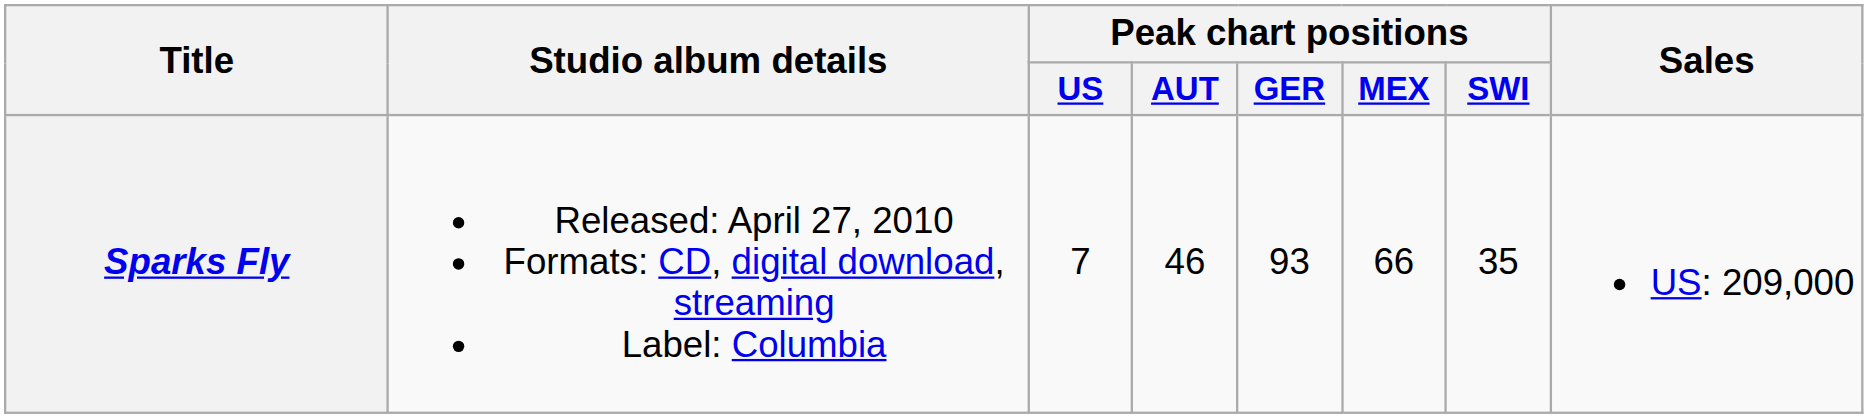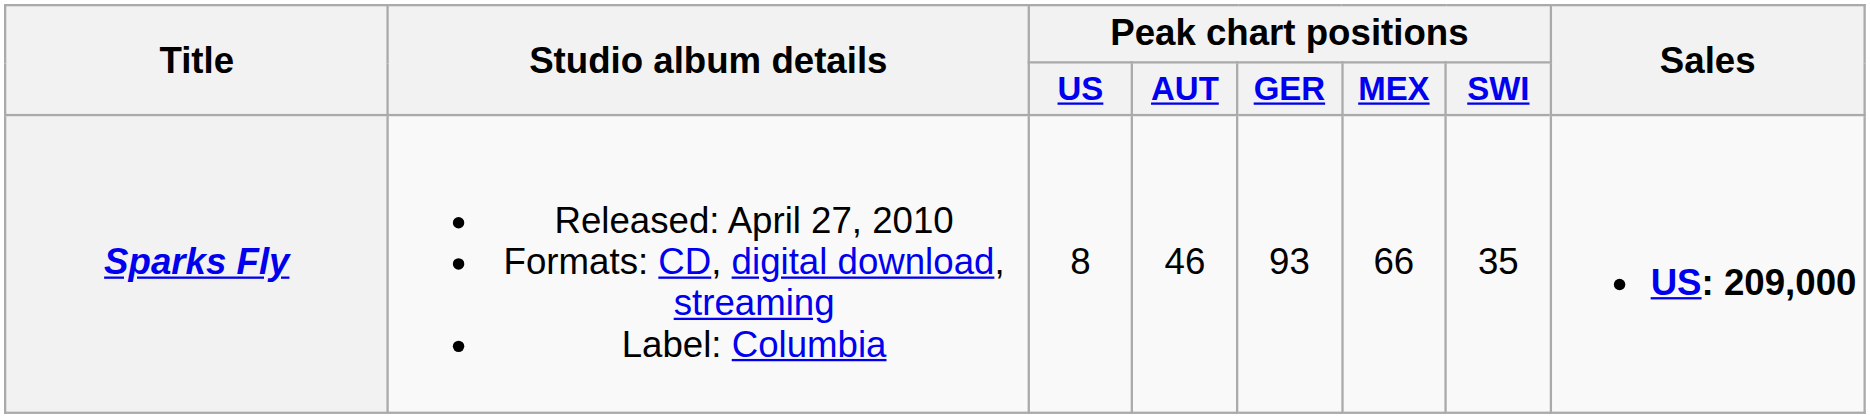 <table class="wikitable plainrowheaders" style="text-align:center;">
 <tr>
 <th scope="col" rowspan="2" style="width:10em;">Title</th>
 <th scope="col" rowspan="2" style="width:17em;">Studio album details</th>
 <th scope="col" colspan="5">Peak chart positions</th>
 <th scope="col" rowspan="2">Sales</th>
 </tr>
 <tr>
 <th scope="col" style="width:2.7em;font-size:90%;"><a href='#'>US</a><br></th>
 <th scope="col" style="width:2.7em;font-size:90%;"><a href='#'>AUT</a><br></th>
 <th scope="col" style="width:2.7em;font-size:90%;"><a href='#'>GER</a><br></th>
 <th scope="col" style="width:2.7em;font-size:90%;"><a href='#'>MEX</a><br></th>
 <th scope="col" style="width:2.7em;font-size:90%;"><a href='#'>SWI</a><br></th>
 </tr>
 <tr>
 <th scope="row"><em><a href='#'>Sparks Fly</a></em></th>
 <td><br><ul><li>Released: April 27, 2010</li><li>Formats: <a href='#'>CD</a>, <a href='#'>digital download</a>, <a href='#'>streaming</a></li><li>Label: <a href='#'>Columbia</a></li></ul></td>
-<td>7</td>
+<td>8</td>
 <td>46</td>
 <td>93</td>
 <td>66</td>
 <td>35</td>
-<td><br><ul><li><a href='#'>US</a>: 209,000</li></ul></td>
+<td><strong><br><ul><li><a href='#'>US</a>: 209,000</li></ul></strong></td>
 </tr>
 </table>
